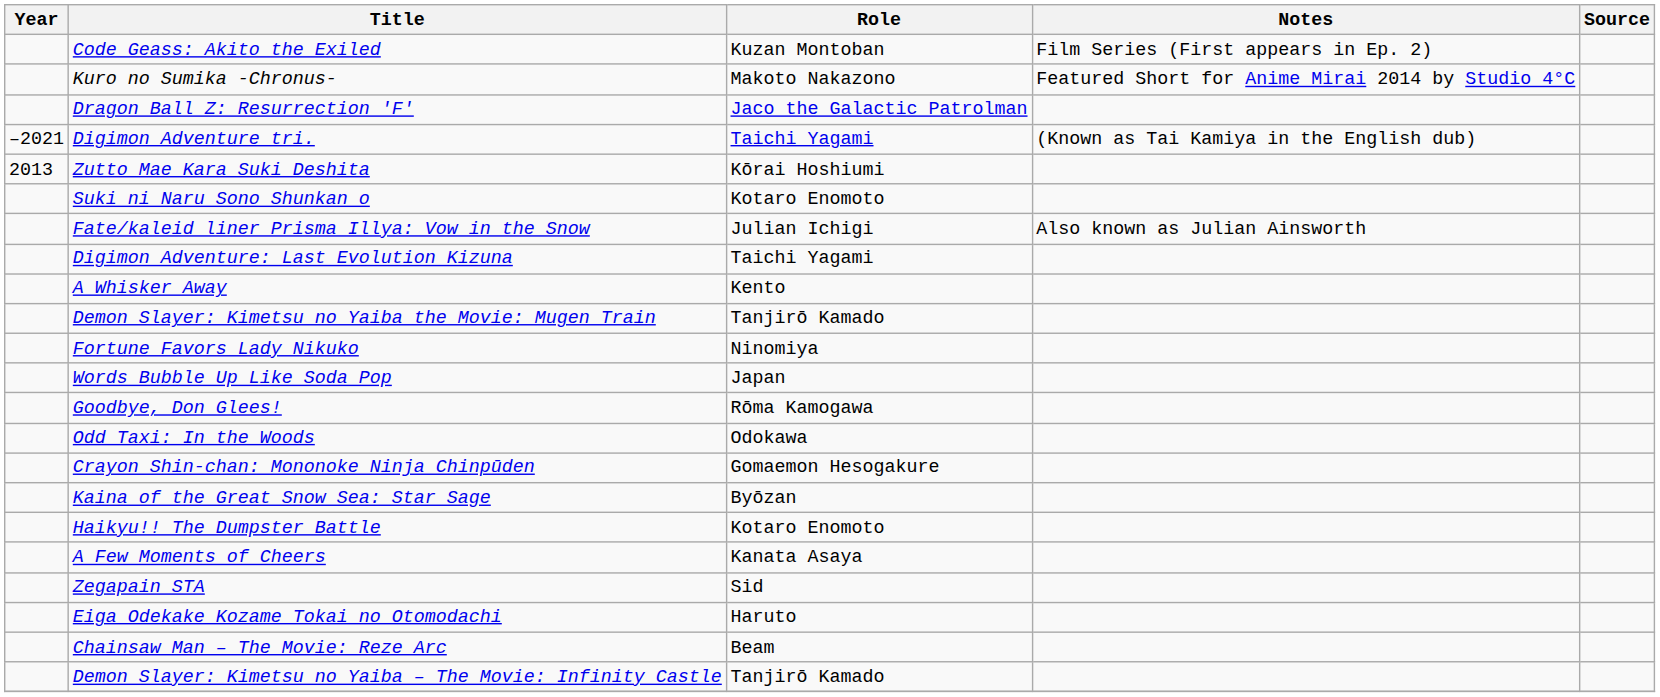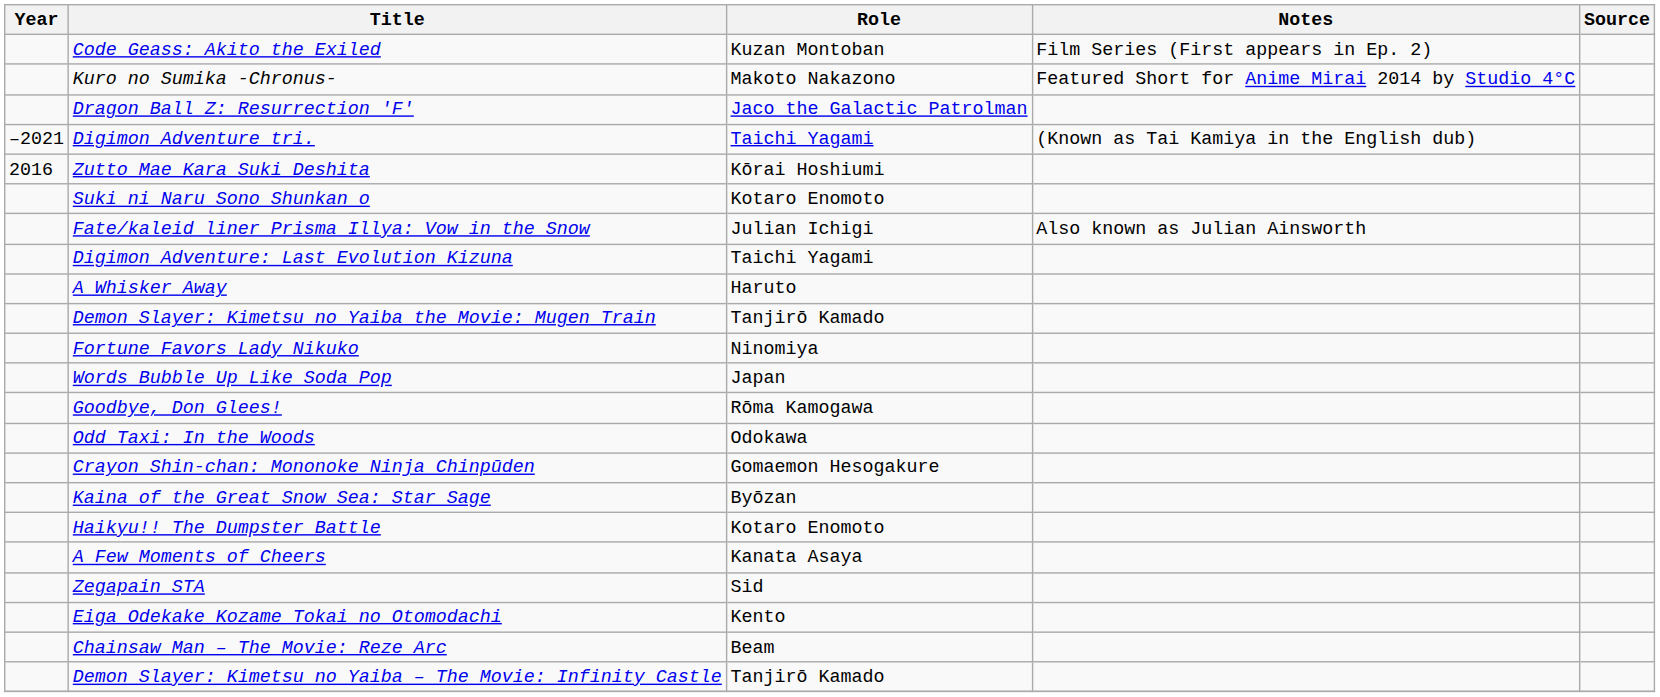 <table class="wikitable sortable">
 <tr>
 <th>Year</th>
 <th>Title</th>
 <th>Role</th>
 <th class="unsortable">Notes</th>
 <th class="unsortable">Source</th>
 </tr>
 <tr>
 <td></td>
 <td><em><a href='#'>Code Geass: Akito the Exiled</a></em></td>
 <td>Kuzan Montoban</td>
 <td>Film Series (First appears in Ep. 2)</td>
 <td></td>
 </tr>
 <tr>
 <td></td>
 <td><em>Kuro no Sumika -Chronus-</em></td>
 <td>Makoto Nakazono</td>
 <td>Featured Short for <a href='#'>Anime Mirai</a> 2014 by <a href='#'>Studio 4°C</a></td>
 <td></td>
 </tr>
 <tr>
 <td></td>
 <td><em><a href='#'>Dragon Ball Z: Resurrection 'F'</a></em></td>
 <td><a href='#'>Jaco the Galactic Patrolman</a></td>
 <td></td>
 <td></td>
 </tr>
 <tr>
 <td>–2021</td>
 <td><em><a href='#'>Digimon Adventure tri.</a></em></td>
 <td><a href='#'>Taichi Yagami</a></td>
 <td>(Known as Tai Kamiya in the English dub)</td>
 <td></td>
 </tr>
 <tr>
-<td>2013</td>
+<td>2016</td>
 <td><em><a href='#'>Zutto Mae Kara Suki Deshita</a></em></td>
 <td>Kōrai Hoshiumi</td>
 <td></td>
 <td></td>
 </tr>
 <tr>
 <td></td>
 <td><em><a href='#'>Suki ni Naru Sono Shunkan o</a></em></td>
 <td>Kotaro Enomoto</td>
 <td></td>
 <td></td>
 </tr>
 <tr>
 <td></td>
 <td><em><a href='#'>Fate/kaleid liner Prisma Illya: Vow in the Snow</a></em></td>
 <td>Julian Ichigi</td>
 <td>Also known as Julian Ainsworth</td>
 <td></td>
 </tr>
 <tr>
 <td></td>
 <td><em><a href='#'>Digimon Adventure: Last Evolution Kizuna</a></em></td>
 <td>Taichi Yagami</td>
 <td></td>
 <td></td>
 </tr>
 <tr>
 <td></td>
 <td><em><a href='#'>A Whisker Away</a></em></td>
-<td>Kento</td>
+<td>Haruto</td>
 <td></td>
 <td></td>
 </tr>
 <tr>
 <td></td>
 <td><em><a href='#'>Demon Slayer: Kimetsu no Yaiba the Movie: Mugen Train</a></em></td>
 <td>Tanjirō Kamado</td>
 <td></td>
 <td></td>
 </tr>
 <tr>
 <td></td>
 <td><em><a href='#'>Fortune Favors Lady Nikuko</a></em></td>
 <td>Ninomiya</td>
 <td></td>
 <td></td>
 </tr>
 <tr>
 <td></td>
 <td><em><a href='#'>Words Bubble Up Like Soda Pop</a></em></td>
 <td>Japan</td>
 <td></td>
 <td></td>
 </tr>
 <tr>
 <td></td>
 <td><em><a href='#'>Goodbye, Don Glees!</a></em></td>
 <td>Rōma Kamogawa</td>
 <td></td>
 <td></td>
 </tr>
 <tr>
 <td></td>
 <td><em><a href='#'>Odd Taxi: In the Woods</a></em></td>
 <td>Odokawa</td>
 <td></td>
 <td></td>
 </tr>
 <tr>
 <td></td>
 <td><em><a href='#'>Crayon Shin-chan: Mononoke Ninja Chinpūden</a></em></td>
 <td>Gomaemon Hesogakure</td>
 <td></td>
 <td></td>
 </tr>
 <tr>
 <td></td>
 <td><em><a href='#'>Kaina of the Great Snow Sea: Star Sage</a></em></td>
 <td>Byōzan</td>
 <td></td>
 <td></td>
 </tr>
 <tr>
 <td></td>
 <td><em><a href='#'>Haikyu!! The Dumpster Battle</a></em></td>
 <td>Kotaro Enomoto</td>
 <td></td>
 <td></td>
 </tr>
 <tr>
 <td></td>
 <td><em><a href='#'>A Few Moments of Cheers</a></em></td>
 <td>Kanata Asaya</td>
 <td></td>
 <td></td>
 </tr>
 <tr>
 <td></td>
 <td><em><a href='#'>Zegapain STA</a></em></td>
 <td>Sid</td>
 <td></td>
 <td></td>
 </tr>
 <tr>
 <td></td>
 <td><em><a href='#'>Eiga Odekake Kozame Tokai no Otomodachi</a></em></td>
-<td>Haruto</td>
+<td>Kento</td>
 <td></td>
 <td></td>
 </tr>
 <tr>
 <td></td>
 <td><em><a href='#'>Chainsaw Man – The Movie: Reze Arc</a></em></td>
 <td>Beam</td>
 <td></td>
 <td></td>
 </tr>
 <tr>
 <td></td>
 <td><em><a href='#'>Demon Slayer: Kimetsu no Yaiba – The Movie: Infinity Castle</a></em></td>
 <td>Tanjirō Kamado</td>
 <td></td>
 <td></td>
 </tr>
 <tr>
 </tr>
 </table>
